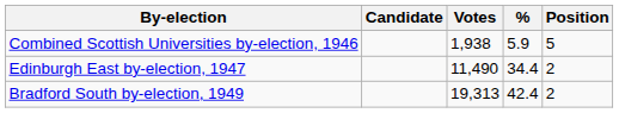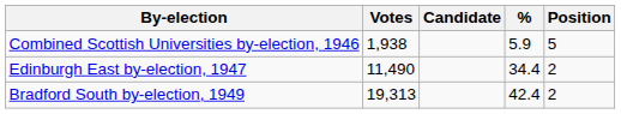 <table class="wikitable sortable">
 <tr>
 <th>By-election</th>
+<th>Votes</th>
 <th>Candidate</th>
-<th>Votes</th>
 <th>%</th>
 <th>Position</th>
 </tr>
 <tr>
 <td><a href='#'>Combined Scottish Universities by-election, 1946</a></td>
+<td>1,938</td>
 <td></td>
-<td>1,938</td>
 <td>5.9</td>
 <td>5</td>
 </tr>
 <tr>
 <td><a href='#'>Edinburgh East by-election, 1947</a></td>
+<td>11,490</td>
 <td></td>
-<td>11,490</td>
 <td>34.4</td>
 <td>2</td>
 </tr>
 <tr>
 <td><a href='#'>Bradford South by-election, 1949</a></td>
+<td>19,313</td>
 <td></td>
-<td>19,313</td>
 <td>42.4</td>
 <td>2</td>
 </tr>
 </table>
